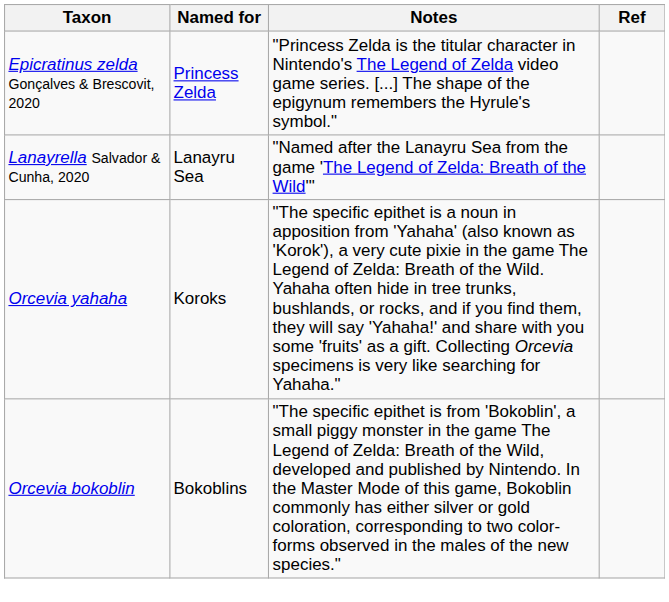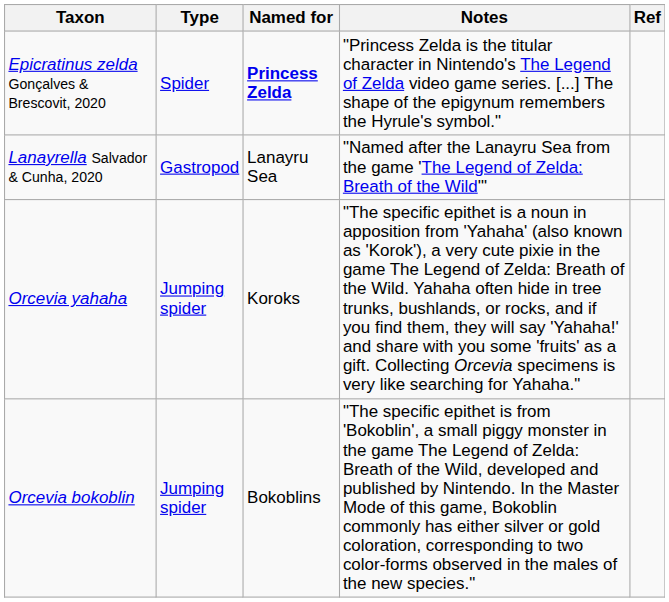 <table class="wikitable sortable" width="100%">
 <tr>
 <th style="width:25%;">Taxon</th>
+<th style="width:10%;">Type</th>
 <th style="width:15%;">Named for</th>
 <th style="width:50%;">Notes</th>
 <th class="unsortable">Ref</th>
 </tr>
 <tr>
 <td><em><a href='#'>Epicratinus zelda</a></em> <small>Gonçalves & Brescovit, 2020</small></td>
-<td><a href='#'>Princess Zelda</a></td>
+<td><a href='#'>Spider</a></td>
+<td><strong><a href='#'>Princess Zelda</a></strong></td>
 <td>"Princess Zelda is the titular character in Nintendo's <a href='#'>The Legend of Zelda</a> video game series. [...] The shape of the epigynum remembers the Hyrule's symbol."</td>
 <td></td>
 </tr>
 <tr>
 <td><em><a href='#'>Lanayrella</a></em> <small>Salvador & Cunha, 2020</small></td>
+<td><a href='#'>Gastropod</a></td>
 <td>Lanayru Sea</td>
 <td>"Named after the Lanayru Sea from the game '<a href='#'>The Legend of Zelda: Breath of the Wild</a>'"</td>
 <td></td>
 </tr>
 <tr>
 <td><em><a href='#'>Orcevia yahaha</a></em> </td>
+<td><a href='#'>Jumping spider</a></td>
 <td>Koroks</td>
 <td>"The specific epithet is a noun in apposition from 'Yahaha' (also known as 'Korok'), a very cute pixie in the game The Legend of Zelda: Breath of the Wild. Yahaha often hide in tree trunks, bushlands, or rocks, and if you find them, they will say 'Yahaha!' and share with you some 'fruits' as a gift. Collecting <em>Orcevia</em> specimens is very like searching for Yahaha."</td>
 <td></td>
 </tr>
 <tr>
 <td><em><a href='#'>Orcevia bokoblin</a></em> </td>
+<td><a href='#'>Jumping spider</a></td>
 <td>Bokoblins</td>
 <td>"The specific epithet is from 'Bokoblin', a small piggy monster in the game The Legend of Zelda: Breath of the Wild, developed and published by Nintendo. In the Master Mode of this game, Bokoblin commonly has either silver or gold coloration, corresponding to two color-forms observed in the males of the new species."</td>
 <td></td>
 </tr>
 </table>
